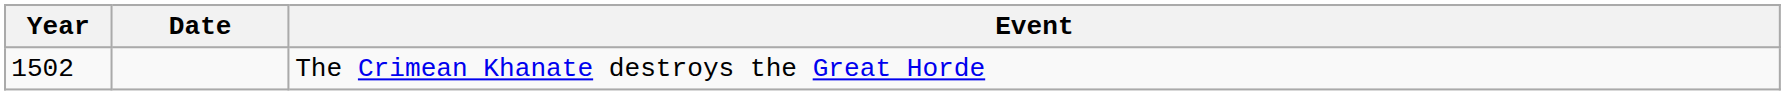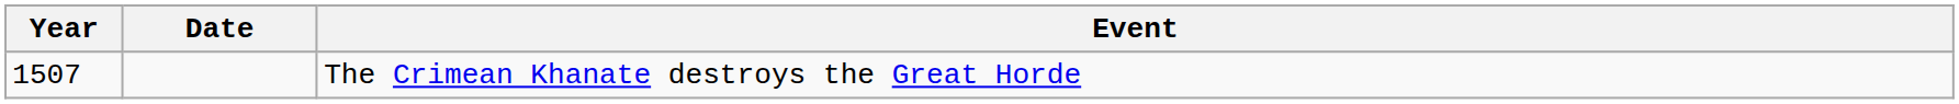 <table class="wikitable" width="100%">
 <tr>
 <th style="width:6%">Year</th>
 <th style="width:10%">Date</th>
 <th>Event</th>
 </tr>
 <tr>
-<td>1502</td>
+<td>1507</td>
 <td></td>
 <td>The <a href='#'>Crimean Khanate</a> destroys the <a href='#'>Great Horde</a></td>
 </tr>
 </table>
